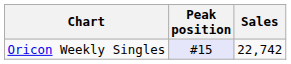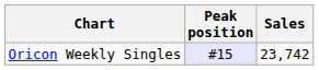 <table class="wikitable">
 <tr>
 <th align="left">Chart</th>
 <th align="center">Peak<br>position</th>
 <th align="center">Sales</th>
 </tr>
 <tr>
 <td align="left"><a href='#'>Oricon</a> Weekly Singles</td>
 <td align="center" style="background: lavender;">#15</td>
-<td align="">22,742</td>
+<td align="">23,742</td>
 </tr>
 </table>
